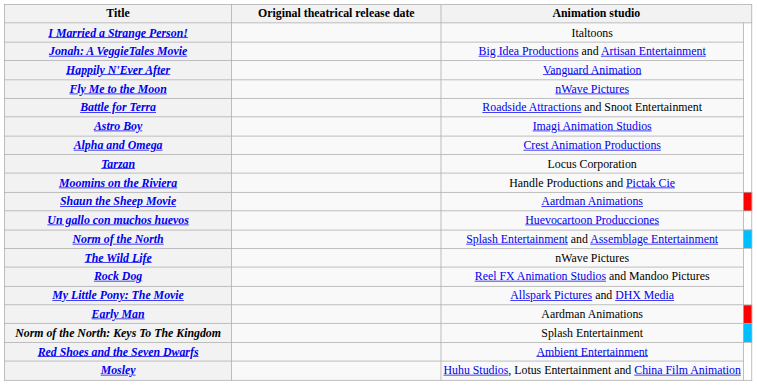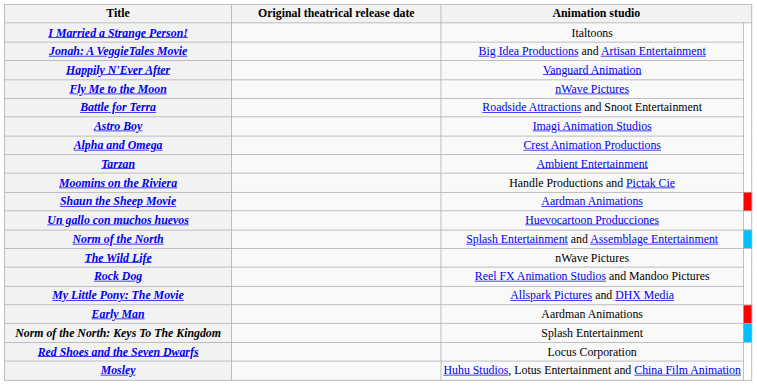 <table class="wikitable sortable plainrowheaders">
 <tr style="color:black">
 <th scope="col" style="width:300px;">Title</th>
 <th scope="col" style="width:275px;">Original theatrical release date </th>
 <th colspan="2" scope="col" style="padding:0 8px; width:225px;">Animation studio</th>
 </tr>
 <tr>
 <th scope="row"><em><a href='#'>I Married a Strange Person!</a></em></th>
 <td> </td>
 <td style="text-align:center;">Italtoons</td>
 <td rowspan="9" style="background:white; "> </td>
 </tr>
 <tr>
 <th scope="row"><em><a href='#'>Jonah: A VeggieTales Movie</a></em></th>
 <td> </td>
 <td style="text-align:center;"><a href='#'>Big Idea Productions</a> and <a href='#'>Artisan Entertainment</a></td>
 </tr>
 <tr>
 <th scope="row"><em><a href='#'>Happily N'Ever After</a></em></th>
 <td> </td>
 <td style="text-align:center;"><a href='#'>Vanguard Animation</a></td>
 </tr>
 <tr>
 <th scope="row"><em><a href='#'>Fly Me to the Moon</a></em></th>
 <td> </td>
 <td style="text-align:center;"><a href='#'>nWave Pictures</a></td>
 </tr>
 <tr>
 <th scope="row"><em><a href='#'>Battle for Terra</a></em></th>
 <td> </td>
 <td style="text-align:center;"><a href='#'>Roadside Attractions</a> and Snoot Entertainment</td>
 </tr>
 <tr>
 <th scope="row"><em><a href='#'>Astro Boy</a></em></th>
 <td> </td>
 <td style="text-align:center;"><a href='#'>Imagi Animation Studios</a></td>
 </tr>
 <tr>
 <th scope="row"><em><a href='#'>Alpha and Omega</a></em></th>
 <td> </td>
 <td style="text-align:center;"><a href='#'>Crest Animation Productions</a></td>
 </tr>
 <tr>
 <th scope="row"><em><a href='#'>Tarzan</a></em></th>
 <td> </td>
-<td style="text-align:center;">Locus Corporation</td>
+<td style="text-align:center;"><a href='#'>Ambient Entertainment</a></td>
 </tr>
 <tr>
 <th scope="row"><em><a href='#'>Moomins on the Riviera</a></em> </th>
 <td> </td>
 <td style="text-align:center;">Handle Productions and <a href='#'>Pictak Cie</a></td>
 </tr>
 <tr>
 <th scope="row"><em><a href='#'>Shaun the Sheep Movie</a></em></th>
 <td> </td>
 <td style="text-align:center;"><a href='#'>Aardman Animations</a></td>
 <td style="background:red "> </td>
 </tr>
 <tr>
 <th scope="row"><em><a href='#'>Un gallo con muchos huevos</a></em></th>
 <td> </td>
 <td style="text-align:center;"><a href='#'>Huevocartoon Producciones</a></td>
 <td style="background:white "> </td>
 </tr>
 <tr>
 <th scope="row"><em><a href='#'>Norm of the North</a></em></th>
 <td> </td>
 <td style="text-align:center;"><a href='#'>Splash Entertainment</a> and <a href='#'>Assemblage Entertainment</a></td>
 <td style="background:#00bfff; "> </td>
 </tr>
 <tr>
 <th scope="row"><em><a href='#'>The Wild Life</a></em></th>
 <td> </td>
 <td style="text-align:center;">nWave Pictures</td>
 <td rowspan="3" style="background:white; "> </td>
 </tr>
 <tr>
 <th scope="row"><em><a href='#'>Rock Dog</a></em></th>
 <td> </td>
 <td style="text-align:center;"><a href='#'>Reel FX Animation Studios</a> and Mandoo Pictures</td>
 </tr>
 <tr>
 <th scope="row"><em><a href='#'>My Little Pony: The Movie</a></em></th>
 <td> </td>
 <td style="text-align:center;"><a href='#'>Allspark Pictures</a> and <a href='#'>DHX Media</a></td>
 </tr>
 <tr>
 <th scope="row"><em><a href='#'>Early Man</a></em></th>
 <td> </td>
 <td style="text-align:center;">Aardman Animations</td>
 <td style="background:red "> </td>
 </tr>
 <tr>
 <th scope="row"><em>Norm of the North: Keys To The Kingdom</em></th>
 <td> </td>
 <td style="text-align:center;">Splash Entertainment</td>
 <td style="background:#00bfff; "> </td>
 </tr>
 <tr>
 <th scope="row"><em><a href='#'>Red Shoes and the Seven Dwarfs</a></em></th>
 <td> </td>
-<td style="text-align:center;"><a href='#'>Ambient Entertainment</a></td>
+<td style="text-align:center;">Locus Corporation</td>
 <td rowspan="2" style="background:white; "> </td>
 </tr>
 <tr>
 <th scope="row"><em><a href='#'>Mosley</a></em></th>
 <td> </td>
 <td style="text-align:center;"><a href='#'>Huhu Studios</a>, Lotus Entertainment and <a href='#'>China Film Animation</a></td>
 </tr>
 </table>
